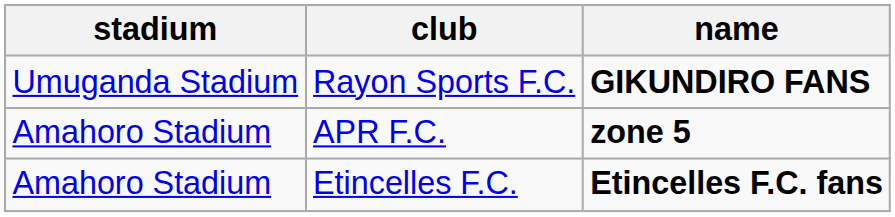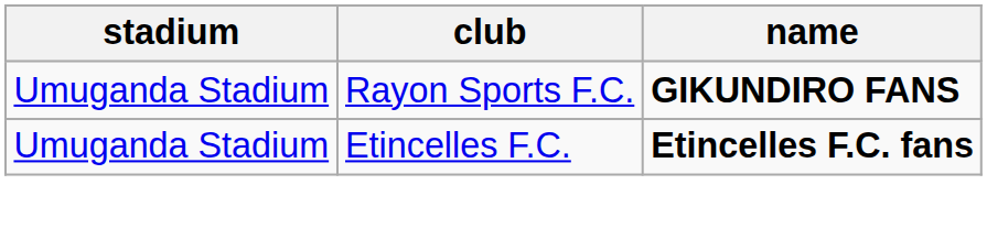 <table class="wikitable">
 <tr>
 <th>stadium</th>
 <th>club</th>
 <th>name</th>
 </tr>
 <tr>
 <td><a href='#'>Umuganda Stadium</a></td>
 <td><a href='#'>Rayon Sports F.C.</a></td>
 <td><strong>GIKUNDIRO FANS</strong></td>
 </tr>
 <tr>
-<td><a href='#'>Amahoro Stadium</a></td>
-<td><a href='#'>APR F.C.</a></td>
-<td><strong>zone 5</strong></td>
-</tr>
-<tr>
-<td><a href='#'>Amahoro Stadium</a></td>
+<td><a href='#'>Umuganda Stadium</a></td>
 <td><a href='#'>Etincelles F.C.</a></td>
 <td><strong>Etincelles F.C. fans</strong></td>
 </tr>
 </table>
